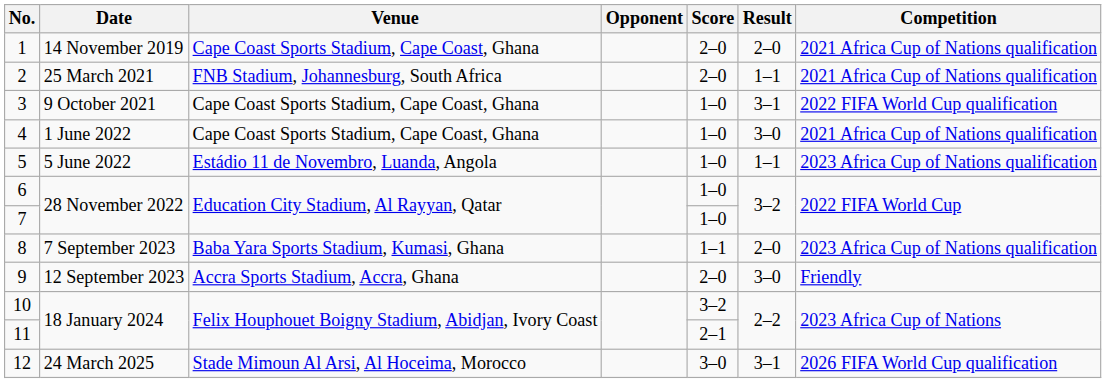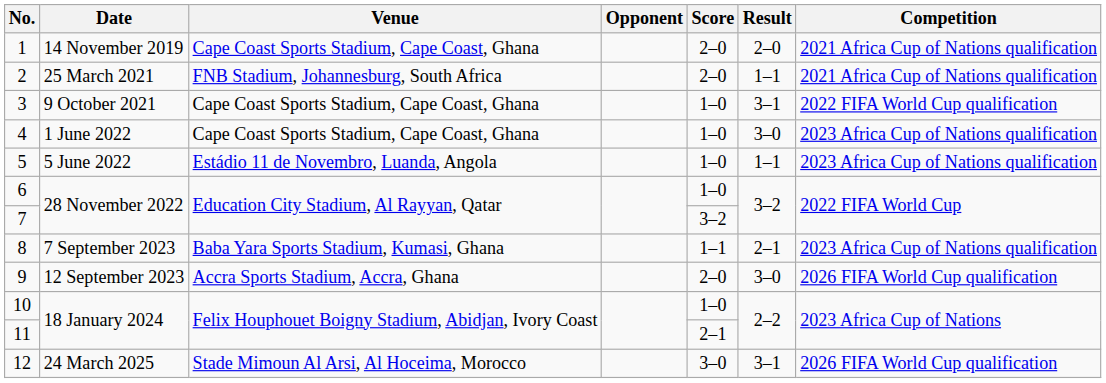 <table class="wikitable sortable">
 <tr>
 <th scope="col">No.</th>
 <th scope="col">Date</th>
 <th scope="col">Venue</th>
 <th scope="col">Opponent</th>
 <th scope="col">Score</th>
 <th scope="col">Result</th>
 <th scope="col">Competition</th>
 </tr>
 <tr>
 <td align="center">1</td>
 <td>14 November 2019</td>
 <td><a href='#'>Cape Coast Sports Stadium</a>, <a href='#'>Cape Coast</a>, Ghana</td>
 <td></td>
 <td align="center">2–0</td>
 <td align="center">2–0</td>
 <td><a href='#'>2021 Africa Cup of Nations qualification</a></td>
 </tr>
 <tr>
 <td align="center">2</td>
 <td>25 March 2021</td>
 <td><a href='#'>FNB Stadium</a>, <a href='#'>Johannesburg</a>, South Africa</td>
 <td></td>
 <td align="center">2–0</td>
 <td align="center">1–1</td>
 <td><a href='#'>2021 Africa Cup of Nations qualification</a></td>
 </tr>
 <tr>
 <td align=center>3</td>
 <td>9 October 2021</td>
 <td>Cape Coast Sports Stadium, Cape Coast, Ghana</td>
 <td></td>
 <td align="center">1–0</td>
 <td align="center">3–1</td>
 <td><a href='#'>2022 FIFA World Cup qualification</a></td>
 </tr>
 <tr>
 <td align=center>4</td>
 <td>1 June 2022</td>
 <td>Cape Coast Sports Stadium, Cape Coast, Ghana</td>
 <td></td>
 <td align="center">1–0</td>
 <td align="center">3–0</td>
-<td><a href='#'>2021 Africa Cup of Nations qualification</a></td>
+<td><a href='#'>2023 Africa Cup of Nations qualification</a></td>
 </tr>
 <tr>
 <td align=center>5</td>
 <td>5 June 2022</td>
 <td><a href='#'>Estádio 11 de Novembro</a>, <a href='#'>Luanda</a>, Angola</td>
 <td></td>
 <td align="center">1–0</td>
 <td align="center">1–1</td>
 <td><a href='#'>2023 Africa Cup of Nations qualification</a></td>
 </tr>
 <tr>
 <td align=center>6</td>
 <td rowspan=2>28 November 2022</td>
 <td rowspan=2><a href='#'>Education City Stadium</a>, <a href='#'>Al Rayyan</a>, Qatar</td>
 <td rowspan=2></td>
 <td align="center">1–0</td>
 <td rowspan=2 align="center">3–2</td>
 <td rowspan=2><a href='#'>2022 FIFA World Cup</a></td>
 </tr>
 <tr>
 <td align=center>7</td>
-<td align="center">1–0</td>
+<td align="center">3–2</td>
 </tr>
 <tr>
 <td align=center>8</td>
 <td>7 September 2023</td>
 <td><a href='#'>Baba Yara Sports Stadium</a>, <a href='#'>Kumasi</a>, Ghana</td>
 <td></td>
 <td align="center">1–1</td>
-<td align="center">2–0</td>
+<td align="center">2–1</td>
 <td><a href='#'>2023 Africa Cup of Nations qualification</a></td>
 </tr>
 <tr>
 <td align=center>9</td>
 <td>12 September 2023</td>
 <td><a href='#'>Accra Sports Stadium</a>, <a href='#'>Accra</a>, Ghana</td>
 <td></td>
 <td align="center">2–0</td>
 <td align="center">3–0</td>
-<td><a href='#'>Friendly</a></td>
+<td><a href='#'>2026 FIFA World Cup qualification</a></td>
 </tr>
 <tr>
 <td align=center>10</td>
 <td rowspan=2>18 January 2024</td>
 <td rowspan=2><a href='#'>Felix Houphouet Boigny Stadium</a>, <a href='#'>Abidjan</a>, Ivory Coast</td>
 <td rowspan=2></td>
-<td align="center">3–2</td>
+<td align="center">1–0</td>
 <td rowspan=2 align="center">2–2</td>
 <td rowspan=2><a href='#'>2023 Africa Cup of Nations</a></td>
 </tr>
 <tr>
 <td align=center>11</td>
 <td align="center">2–1</td>
 </tr>
 <tr>
 <td align=center>12</td>
 <td>24 March 2025</td>
 <td><a href='#'>Stade Mimoun Al Arsi</a>, <a href='#'>Al Hoceima</a>, Morocco</td>
 <td></td>
 <td align="center">3–0</td>
 <td align="center">3–1</td>
 <td><a href='#'>2026 FIFA World Cup qualification</a></td>
 </tr>
 </table>
